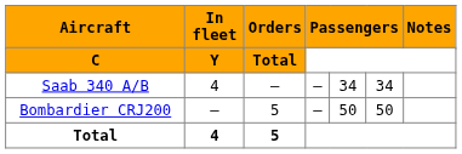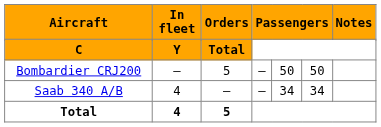 <table class="toccolours" border="1" cellpadding="3" style="margin:1em auto; border-collapse:collapse; text-align:center">
 <tr bgcolor=Orange>
 <th width="150pt" rowspan="2"><span>Aircraft</span></th>
 <th width="45pt" rowspan="2"><span>In fleet</span></th>
 <th width="45pt" rowspan="2"><span>Orders</span></th>
 <th colspan="3"><span>Passengers</span></th>
 <th rowspan="2"><span>Notes</span></th>
 </tr>
 <tr>
 </tr>
 <tr bgcolor=Orange>
 <th width="33px"><abbr><span>C</span></abbr></th>
 <th width="33px"><abbr><span>Y</span></abbr></th>
 <th width="33px"><span>Total</span></th>
 </tr>
 <tr>
+<td><a href='#'>Bombardier CRJ200</a></td>
+<td>—</td>
+<td>5</td>
+<td>—</td>
+<td>50</td>
+<td>50</td>
+<td></td>
+</tr>
+<tr>
 <td><a href='#'>Saab 340 A/B</a></td>
 <td>4</td>
 <td>—</td>
 <td>—</td>
 <td>34</td>
 <td>34</td>
 <td></td>
 </tr>
 <tr>
-<td><a href='#'>Bombardier CRJ200</a></td>
-<td>—</td>
-<td>5</td>
-<td>—</td>
-<td>50</td>
-<td>50</td>
-<td></td>
-</tr>
-<tr>
 <td><strong>Total</strong></td>
 <td><strong>4</strong></td>
 <td><strong>5</strong></td>
 <td colspan="4"></td>
 </tr>
 </table>
